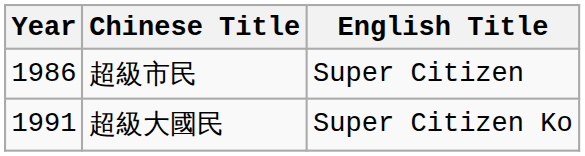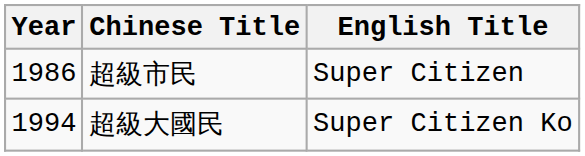 <table class="wikitable">
 <tr>
 <th>Year</th>
 <th>Chinese Title</th>
 <th>English Title</th>
 </tr>
 <tr>
 <td>1986</td>
 <td>超級市民</td>
 <td>Super Citizen</td>
 </tr>
 <tr>
-<td>1991</td>
+<td>1994</td>
 <td>超級大國民</td>
 <td>Super Citizen Ko</td>
 </tr>
 </table>
